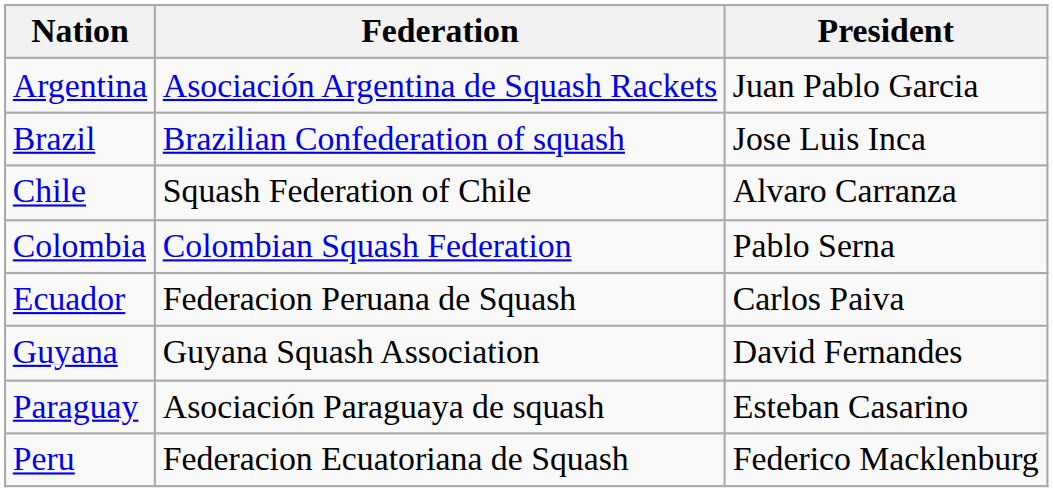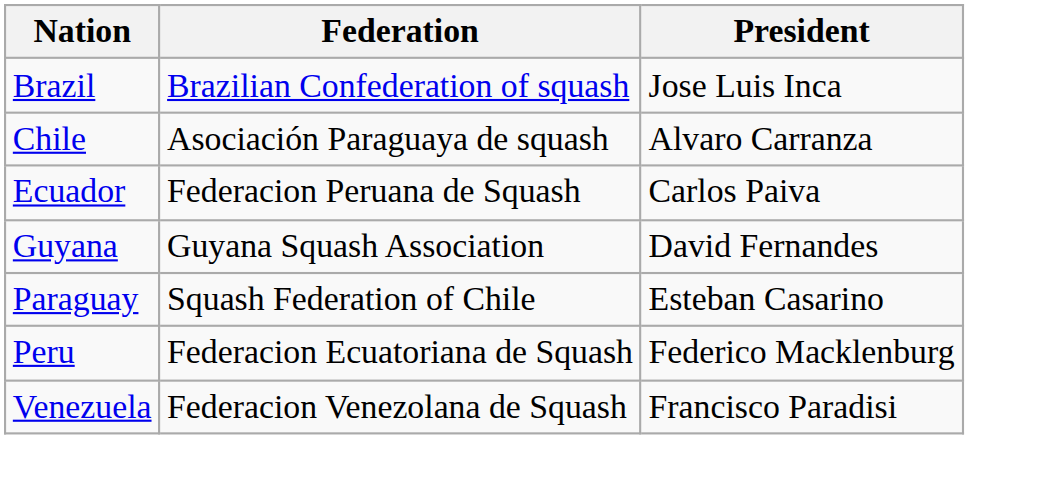 <table class="wikitable">
 <tr>
 <th>Nation</th>
 <th>Federation</th>
 <th>President</th>
-</tr>
-<tr>
-<td> <a href='#'>Argentina</a></td>
-<td><a href='#'>Asociación Argentina de Squash Rackets</a></td>
-<td>Juan Pablo Garcia</td>
 </tr>
 <tr>
 <td> <a href='#'>Brazil</a></td>
 <td><a href='#'>Brazilian Confederation of squash</a></td>
 <td>Jose Luis Inca</td>
 </tr>
 <tr>
 <td> <a href='#'>Chile</a></td>
-<td>Squash Federation of Chile</td>
+<td>Asociación Paraguaya de squash</td>
 <td>Alvaro Carranza</td>
-</tr>
-<tr>
-<td> <a href='#'>Colombia</a></td>
-<td><a href='#'>Colombian Squash Federation</a></td>
-<td>Pablo Serna</td>
 </tr>
 <tr>
 <td> <a href='#'>Ecuador</a></td>
 <td>Federacion Peruana de Squash</td>
 <td>Carlos Paiva</td>
 </tr>
 <tr>
 <td> <a href='#'>Guyana</a></td>
 <td>Guyana Squash Association</td>
 <td>David Fernandes</td>
 </tr>
 <tr>
 <td> <a href='#'>Paraguay</a></td>
-<td>Asociación Paraguaya de squash</td>
+<td>Squash Federation of Chile</td>
 <td>Esteban Casarino</td>
 </tr>
 <tr>
 <td> <a href='#'>Peru</a></td>
 <td>Federacion Ecuatoriana de Squash</td>
 <td>Federico Macklenburg</td>
 </tr>
+<tr>
+<td> <a href='#'>Venezuela</a></td>
+<td>Federacion Venezolana de Squash</td>
+<td>Francisco Paradisi</td>
+</tr>
 </table>
